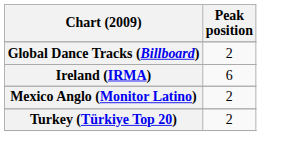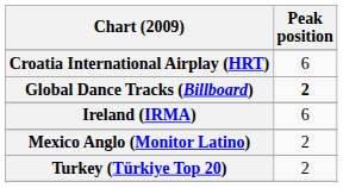 <table class="wikitable sortable plainrowheaders" style="text-align:center;">
 <tr>
 <th align="center">Chart (2009)</th>
 <th style="text-align:center;">Peak<br>position</th>
 </tr>
 <tr>
 </tr>
 <tr>
 </tr>
 <tr>
 </tr>
 <tr>
 </tr>
 <tr>
 </tr>
 <tr>
 </tr>
 <tr>
 </tr>
 <tr>
+<th scope="row">Croatia International Airplay (<a href='#'>HRT</a>)</th>
+<td>6</td>
+</tr>
+<tr>
 </tr>
 <tr>
 </tr>
 <tr>
 </tr>
 <tr>
 </tr>
 <tr>
 </tr>
 <tr>
 </tr>
 <tr>
 <th scope="row">Global Dance Tracks (<em><a href='#'>Billboard</a></em>)</th>
-<td style="text-align:center;">2</td>
+<td style="text-align:center;"><strong>2</strong></td>
 </tr>
 <tr>
 </tr>
 <tr>
 </tr>
 <tr>
 <th scope="row">Ireland (<a href='#'>IRMA</a>)</th>
 <td style="text-align:center;">6</td>
 </tr>
 <tr>
 </tr>
 <tr>
 </tr>
 <tr>
 <th scope="row">Mexico Anglo (<a href='#'>Monitor Latino</a>)</th>
 <td style="text-align:center;">2</td>
 </tr>
 <tr>
 </tr>
 <tr>
 </tr>
 <tr>
 </tr>
 <tr>
 </tr>
 <tr>
 </tr>
 <tr>
 </tr>
 <tr>
 </tr>
 <tr>
 </tr>
 <tr>
 </tr>
 <tr>
 <th scope="row">Turkey (<a href='#'>Türkiye Top 20</a>)</th>
 <td style="text-align:center;">2</td>
 </tr>
 <tr>
 </tr>
 <tr>
 </tr>
 <tr>
 </tr>
 <tr>
 </tr>
 <tr>
 </tr>
 <tr>
 </tr>
 <tr>
 </tr>
 <tr>
 </tr>
 <tr>
 </tr>
 <tr>
 </tr>
 </table>
